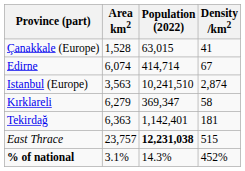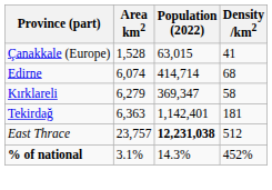 <table class="wikitable" >
 <tr>
 <th>Province (part)</th>
 <th>Area<br>km<sup>2</sup></th>
 <th>Population<br>(2022)</th>
 <th>Density<br>/km<sup>2</sup></th>
 </tr>
 <tr>
 <td> <a href='#'>Çanakkale</a> (Europe)</td>
 <td>1,528</td>
 <td>63,015</td>
 <td>41</td>
 </tr>
 <tr>
 <td> <a href='#'>Edirne</a></td>
 <td>6,074</td>
 <td>414,714</td>
-<td>67</td>
-</tr>
-<tr>
-<td> <a href='#'>Istanbul</a> (Europe)</td>
-<td>3,563</td>
-<td>10,241,510</td>
-<td>2,874</td>
+<td>68</td>
 </tr>
 <tr>
 <td> <a href='#'>Kırklareli</a></td>
 <td>6,279</td>
 <td>369,347</td>
 <td>58</td>
 </tr>
 <tr>
 <td> <a href='#'>Tekirdağ</a></td>
 <td>6,363</td>
 <td>1,142,401</td>
 <td>181</td>
 </tr>
 <tr>
 <td> <em>East Thrace</em></td>
 <td>23,757</td>
 <td><strong>12,231,038</strong></td>
-<td>515</td>
+<td>512</td>
 </tr>
 <tr>
 <td> <strong>% of national</strong></td>
 <td>3.1%</td>
 <td>14.3%</td>
 <td>452%</td>
 </tr>
 </table>
